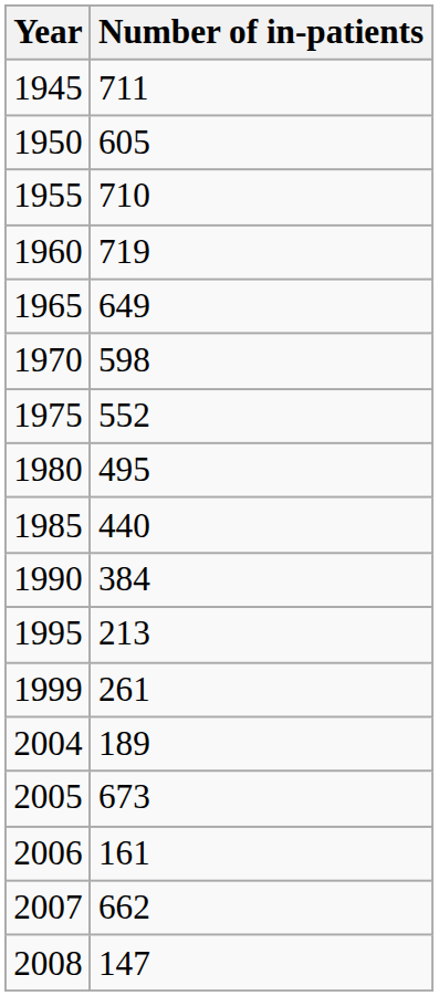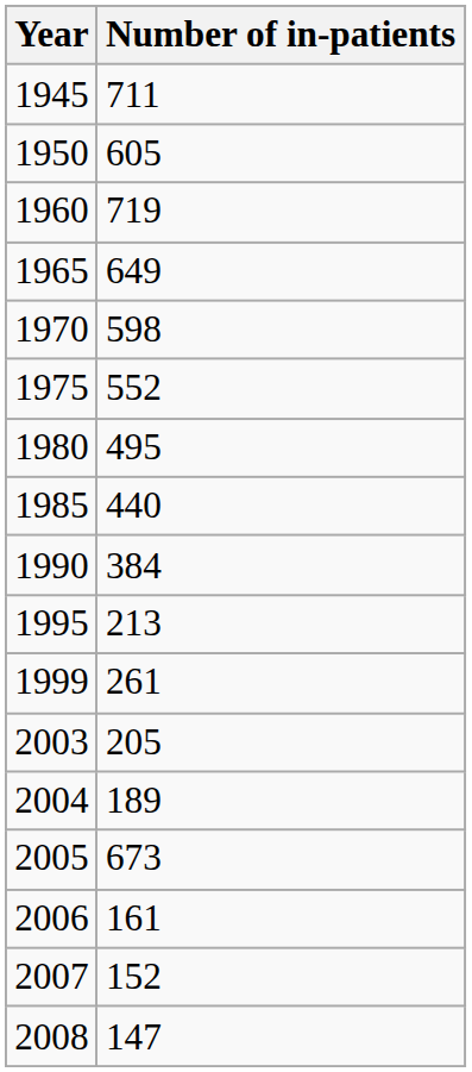 <table class="wikitable">
 <tr>
 <th>Year</th>
 <th>Number of in-patients</th>
 </tr>
 <tr>
 <td>1945</td>
 <td>711</td>
 </tr>
 <tr>
 <td>1950</td>
 <td>605</td>
-</tr>
-<tr>
-<td>1955</td>
-<td>710</td>
 </tr>
 <tr>
 <td>1960</td>
 <td>719</td>
 </tr>
 <tr>
 <td>1965</td>
 <td>649</td>
 </tr>
 <tr>
 <td>1970</td>
 <td>598</td>
 </tr>
 <tr>
 <td>1975</td>
 <td>552</td>
 </tr>
 <tr>
 <td>1980</td>
 <td>495</td>
 </tr>
 <tr>
 <td>1985</td>
 <td>440</td>
 </tr>
 <tr>
 <td>1990</td>
 <td>384</td>
 </tr>
 <tr>
 <td>1995</td>
 <td>213</td>
 </tr>
 <tr>
 <td>1999</td>
 <td>261</td>
 </tr>
 <tr>
+<td>2003</td>
+<td>205</td>
+</tr>
+<tr>
 <td>2004</td>
 <td>189</td>
 </tr>
 <tr>
 <td>2005</td>
 <td>673</td>
 </tr>
 <tr>
 <td>2006</td>
 <td>161</td>
 </tr>
 <tr>
 <td>2007</td>
-<td>662</td>
+<td>152</td>
 </tr>
 <tr>
 <td>2008</td>
 <td>147</td>
 </tr>
 </table>
